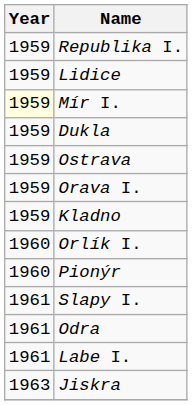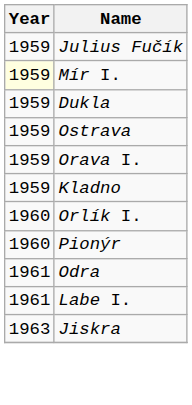 <table class="wikitable">
 <tr>
 <th>Year</th>
 <th>Name</th>
 </tr>
 <tr>
 <td>1959</td>
-<td><em>Republika</em> I.</td>
-</tr>
-<tr>
-<td>1959</td>
-<td><em>Lidice</em></td>
+<td><em>Julius Fučík</em></td>
 </tr>
 <tr>
 <td style="background: lightyellow;">1959</td>
 <td><em>Mír</em> I.</td>
 </tr>
 <tr>
 <td>1959</td>
 <td><em>Dukla</em></td>
 </tr>
 <tr>
 <td>1959</td>
 <td><em>Ostrava</em></td>
 </tr>
 <tr>
 <td>1959</td>
 <td><em>Orava</em> I.</td>
 </tr>
 <tr>
 <td>1959</td>
 <td><em>Kladno</em></td>
 </tr>
 <tr>
 <td>1960</td>
 <td><em>Orlík</em> I.</td>
 </tr>
 <tr>
 <td>1960</td>
 <td><em>Pionýr</em></td>
 </tr>
 <tr>
 <td>1961</td>
-<td><em>Slapy</em> I.</td>
-</tr>
-<tr>
-<td>1961</td>
 <td><em>Odra</em></td>
 </tr>
 <tr>
 <td>1961</td>
 <td><em>Labe</em> I.</td>
 </tr>
 <tr>
 <td>1963</td>
 <td><em>Jiskra</em></td>
 </tr>
 <tr>
 </tr>
 </table>
